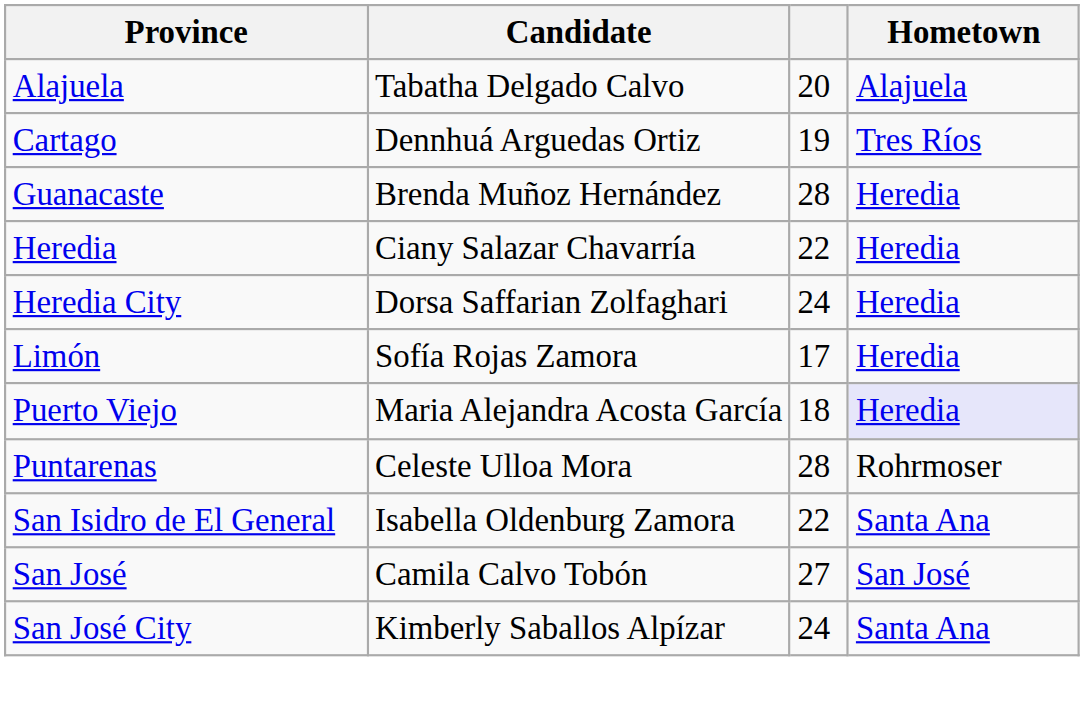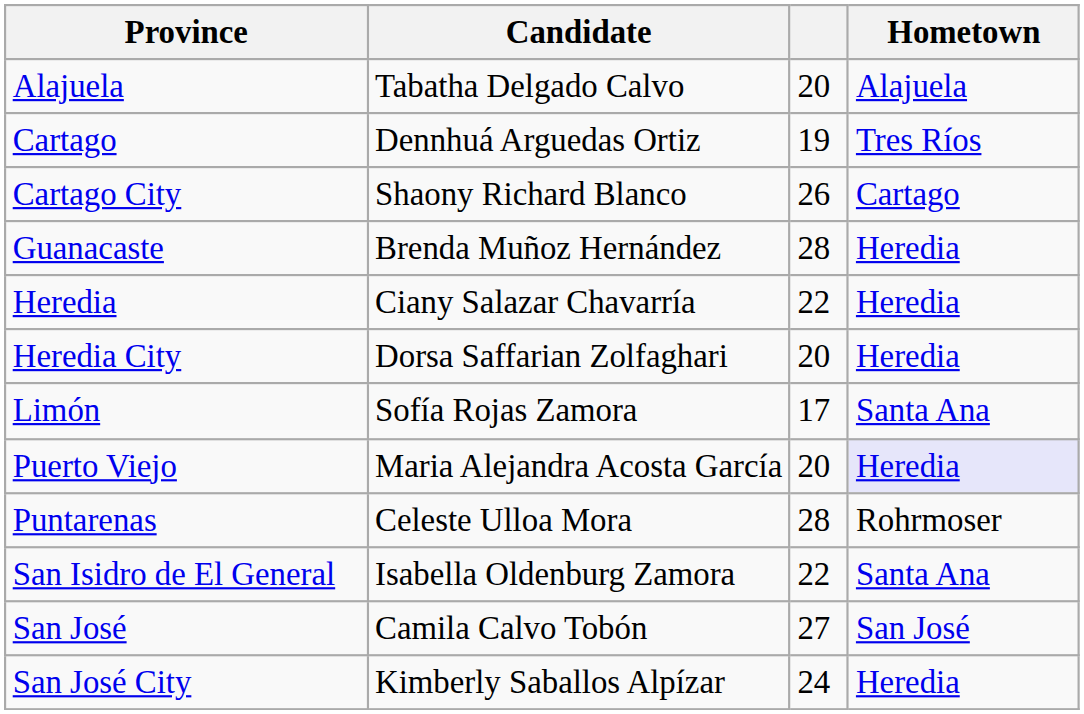 <table class="wikitable sortable" style="font-size: 95%;">
 <tr>
 <th><span><strong>Province</strong></span></th>
 <th><span><strong>Candidate</strong></span></th>
 <th width="20"><span><strong></strong></span></th>
 <th width="100"><span><strong>Hometown</strong></span></th>
 </tr>
 <tr>
 <td><a href='#'>Alajuela</a></td>
 <td>Tabatha Delgado Calvo</td>
 <td>20</td>
 <td><a href='#'>Alajuela</a></td>
 </tr>
 <tr>
 <td><a href='#'>Cartago</a></td>
 <td>Dennhuá Arguedas Ortiz</td>
 <td>19</td>
 <td><a href='#'>Tres Ríos</a></td>
 </tr>
 <tr>
+<td><a href='#'>Cartago City</a> </td>
+<td>Shaony Richard Blanco</td>
+<td>26</td>
+<td><a href='#'>Cartago</a></td>
+</tr>
+<tr>
 <td><a href='#'>Guanacaste</a></td>
 <td>Brenda Muñoz Hernández</td>
 <td>28</td>
 <td><a href='#'>Heredia</a></td>
 </tr>
 <tr>
 <td><a href='#'>Heredia</a></td>
 <td>Ciany Salazar Chavarría</td>
 <td>22</td>
 <td><a href='#'>Heredia</a></td>
 </tr>
 <tr>
 <td><a href='#'>Heredia City</a> </td>
 <td>Dorsa Saffarian Zolfaghari</td>
-<td>24</td>
+<td>20</td>
 <td><a href='#'>Heredia</a></td>
 </tr>
 <tr>
 <td><a href='#'>Limón</a></td>
 <td>Sofía Rojas Zamora</td>
 <td>17</td>
-<td><a href='#'>Heredia</a></td>
+<td><a href='#'>Santa Ana</a></td>
 </tr>
 <tr>
 <td><a href='#'>Puerto Viejo</a>   </td>
 <td>Maria Alejandra Acosta García</td>
-<td>18</td>
+<td>20</td>
 <td style="background: lavender;"><a href='#'>Heredia</a></td>
 </tr>
 <tr>
 <td><a href='#'>Puntarenas</a></td>
 <td>Celeste Ulloa Mora</td>
 <td>28</td>
 <td>Rohrmoser</td>
 </tr>
 <tr>
 <td><a href='#'>San Isidro de El General</a>   </td>
 <td>Isabella Oldenburg Zamora</td>
 <td>22</td>
 <td><a href='#'>Santa Ana</a></td>
 </tr>
 <tr>
 <td><a href='#'>San José</a></td>
 <td>Camila Calvo Tobón</td>
 <td>27</td>
 <td><a href='#'>San José</a></td>
 </tr>
 <tr>
 <td><a href='#'>San José City</a> </td>
 <td>Kimberly Saballos Alpízar</td>
 <td>24</td>
-<td><a href='#'>Santa Ana</a></td>
+<td><a href='#'>Heredia</a></td>
 </tr>
 </table>
